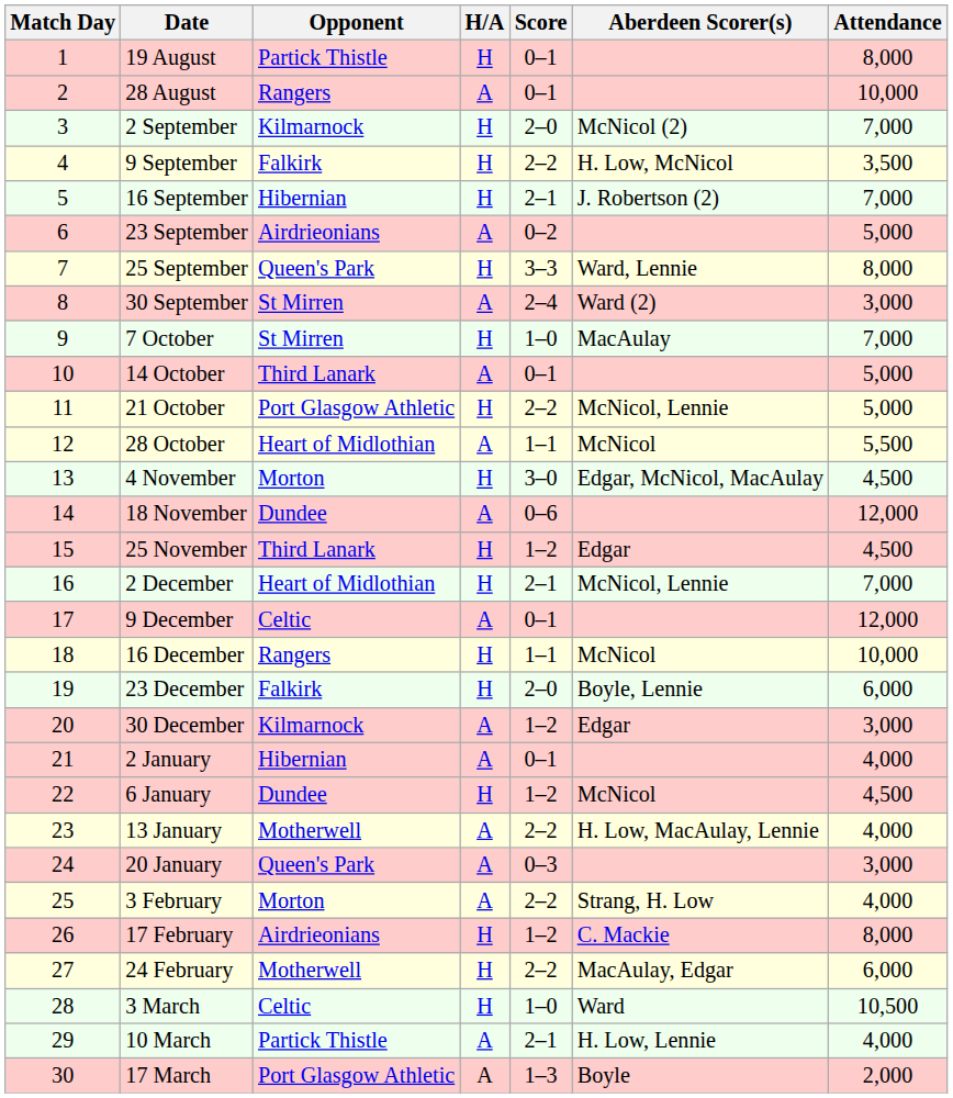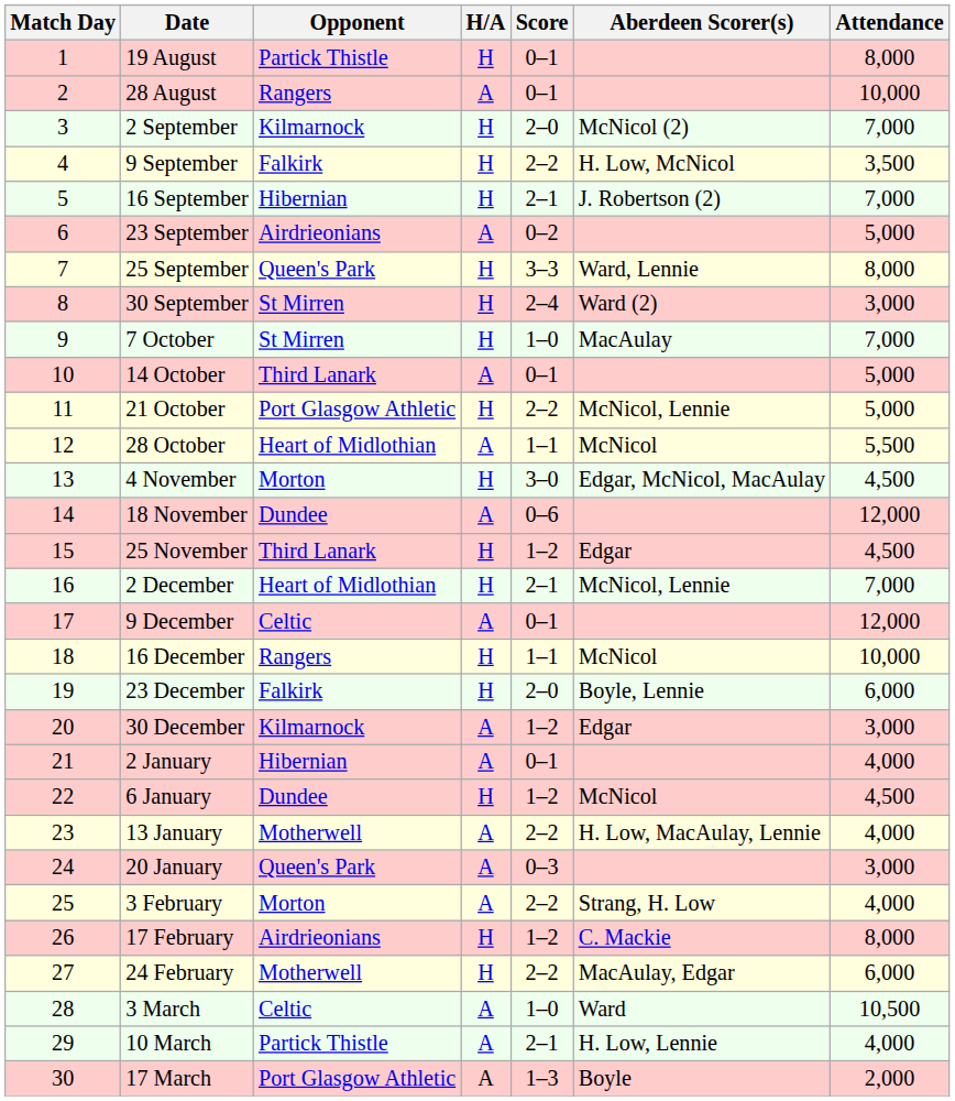 <table class="wikitable" style="text-align:center">
 <tr>
 <th>Match Day</th>
 <th>Date</th>
 <th>Opponent</th>
 <th>H/A</th>
 <th>Score</th>
 <th>Aberdeen Scorer(s)</th>
 <th>Attendance</th>
 </tr>
 <tr bgcolor=#FFCCCC>
 <td>1</td>
 <td align=left>19 August</td>
 <td align=left><a href='#'>Partick Thistle</a></td>
 <td><a href='#'>H</a></td>
 <td>0–1</td>
 <td align=left></td>
 <td>8,000</td>
 </tr>
 <tr bgcolor=#FFCCCC>
 <td>2</td>
 <td align=left>28 August</td>
 <td align=left><a href='#'>Rangers</a></td>
 <td><a href='#'>A</a></td>
 <td>0–1</td>
 <td align=left></td>
 <td>10,000</td>
 </tr>
 <tr bgcolor=#EEFFEE>
 <td>3</td>
 <td align=left>2 September</td>
 <td align=left><a href='#'>Kilmarnock</a></td>
 <td><a href='#'>H</a></td>
 <td>2–0</td>
 <td align=left>McNicol (2)</td>
 <td>7,000</td>
 </tr>
 <tr bgcolor=#FFFFDD>
 <td>4</td>
 <td align=left>9 September</td>
 <td align=left><a href='#'>Falkirk</a></td>
 <td><a href='#'>H</a></td>
 <td>2–2</td>
 <td align=left>H. Low, McNicol</td>
 <td>3,500</td>
 </tr>
 <tr bgcolor=#EEFFEE>
 <td>5</td>
 <td align=left>16 September</td>
 <td align=left><a href='#'>Hibernian</a></td>
 <td><a href='#'>H</a></td>
 <td>2–1</td>
 <td align=left>J. Robertson (2)</td>
 <td>7,000</td>
 </tr>
 <tr bgcolor=#FFCCCC>
 <td>6</td>
 <td align=left>23 September</td>
 <td align=left><a href='#'>Airdrieonians</a></td>
 <td><a href='#'>A</a></td>
 <td>0–2</td>
 <td align=left></td>
 <td>5,000</td>
 </tr>
 <tr bgcolor=#FFFFDD>
 <td>7</td>
 <td align=left>25 September</td>
 <td align=left><a href='#'>Queen's Park</a></td>
 <td><a href='#'>H</a></td>
 <td>3–3</td>
 <td align=left>Ward, Lennie</td>
 <td>8,000</td>
 </tr>
 <tr bgcolor=#FFCCCC>
 <td>8</td>
 <td align=left>30 September</td>
 <td align=left><a href='#'>St Mirren</a></td>
-<td><a href='#'>A</a></td>
+<td><a href='#'>H</a></td>
 <td>2–4</td>
 <td align=left>Ward (2)</td>
 <td>3,000</td>
 </tr>
 <tr bgcolor=#EEFFEE>
 <td>9</td>
 <td align=left>7 October</td>
 <td align=left><a href='#'>St Mirren</a></td>
 <td><a href='#'>H</a></td>
 <td>1–0</td>
 <td align=left>MacAulay</td>
 <td>7,000</td>
 </tr>
 <tr bgcolor=#FFCCCC>
 <td>10</td>
 <td align=left>14 October</td>
 <td align=left><a href='#'>Third Lanark</a></td>
 <td><a href='#'>A</a></td>
 <td>0–1</td>
 <td align=left></td>
 <td>5,000</td>
 </tr>
 <tr bgcolor=#FFFFDD>
 <td>11</td>
 <td align=left>21 October</td>
 <td align=left><a href='#'>Port Glasgow Athletic</a></td>
 <td><a href='#'>H</a></td>
 <td>2–2</td>
 <td align=left>McNicol, Lennie</td>
 <td>5,000</td>
 </tr>
 <tr bgcolor=#FFFFDD>
 <td>12</td>
 <td align=left>28 October</td>
 <td align=left><a href='#'>Heart of Midlothian</a></td>
 <td><a href='#'>A</a></td>
 <td>1–1</td>
 <td align=left>McNicol</td>
 <td>5,500</td>
 </tr>
 <tr bgcolor=#EEFFEE>
 <td>13</td>
 <td align=left>4 November</td>
 <td align=left><a href='#'>Morton</a></td>
 <td><a href='#'>H</a></td>
 <td>3–0</td>
 <td align=left>Edgar, McNicol, MacAulay</td>
 <td>4,500</td>
 </tr>
 <tr bgcolor=#FFCCCC>
 <td>14</td>
 <td align=left>18 November</td>
 <td align=left><a href='#'>Dundee</a></td>
 <td><a href='#'>A</a></td>
 <td>0–6</td>
 <td align=left></td>
 <td>12,000</td>
 </tr>
 <tr bgcolor=#FFCCCC>
 <td>15</td>
 <td align=left>25 November</td>
 <td align=left><a href='#'>Third Lanark</a></td>
 <td><a href='#'>H</a></td>
 <td>1–2</td>
 <td align=left>Edgar</td>
 <td>4,500</td>
 </tr>
 <tr bgcolor=#EEFFEE>
 <td>16</td>
 <td align=left>2 December</td>
 <td align=left><a href='#'>Heart of Midlothian</a></td>
 <td><a href='#'>H</a></td>
 <td>2–1</td>
 <td align=left>McNicol, Lennie</td>
 <td>7,000</td>
 </tr>
 <tr bgcolor=#FFCCCC>
 <td>17</td>
 <td align=left>9 December</td>
 <td align=left><a href='#'>Celtic</a></td>
 <td><a href='#'>A</a></td>
 <td>0–1</td>
 <td align=left></td>
 <td>12,000</td>
 </tr>
 <tr bgcolor=#FFFFDD>
 <td>18</td>
 <td align=left>16 December</td>
 <td align=left><a href='#'>Rangers</a></td>
 <td><a href='#'>H</a></td>
 <td>1–1</td>
 <td align=left>McNicol</td>
 <td>10,000</td>
 </tr>
 <tr bgcolor=#EEFFEE>
 <td>19</td>
 <td align=left>23 December</td>
 <td align=left><a href='#'>Falkirk</a></td>
 <td><a href='#'>H</a></td>
 <td>2–0</td>
 <td align=left>Boyle, Lennie</td>
 <td>6,000</td>
 </tr>
 <tr bgcolor=#FFCCCC>
 <td>20</td>
 <td align=left>30 December</td>
 <td align=left><a href='#'>Kilmarnock</a></td>
 <td><a href='#'>A</a></td>
 <td>1–2</td>
 <td align=left>Edgar</td>
 <td>3,000</td>
 </tr>
 <tr bgcolor=#FFCCCC>
 <td>21</td>
 <td align=left>2 January</td>
 <td align=left><a href='#'>Hibernian</a></td>
 <td><a href='#'>A</a></td>
 <td>0–1</td>
 <td align=left></td>
 <td>4,000</td>
 </tr>
 <tr bgcolor=#FFCCCC>
 <td>22</td>
 <td align=left>6 January</td>
 <td align=left><a href='#'>Dundee</a></td>
 <td><a href='#'>H</a></td>
 <td>1–2</td>
 <td align=left>McNicol</td>
 <td>4,500</td>
 </tr>
 <tr bgcolor=#FFFFDD>
 <td>23</td>
 <td align=left>13 January</td>
 <td align=left><a href='#'>Motherwell</a></td>
 <td><a href='#'>A</a></td>
 <td>2–2</td>
 <td align=left>H. Low, MacAulay, Lennie</td>
 <td>4,000</td>
 </tr>
 <tr bgcolor=#FFCCCC>
 <td>24</td>
 <td align=left>20 January</td>
 <td align=left><a href='#'>Queen's Park</a></td>
 <td><a href='#'>A</a></td>
 <td>0–3</td>
 <td align=left></td>
 <td>3,000</td>
 </tr>
 <tr bgcolor=#FFFFDD>
 <td>25</td>
 <td align=left>3 February</td>
 <td align=left><a href='#'>Morton</a></td>
 <td><a href='#'>A</a></td>
 <td>2–2</td>
 <td align=left>Strang, H. Low</td>
 <td>4,000</td>
 </tr>
 <tr bgcolor=#FFCCCC>
 <td>26</td>
 <td align=left>17 February</td>
 <td align=left><a href='#'>Airdrieonians</a></td>
 <td><a href='#'>H</a></td>
 <td>1–2</td>
 <td align=left><a href='#'>C. Mackie</a></td>
 <td>8,000</td>
 </tr>
 <tr bgcolor=#FFFFDD>
 <td>27</td>
 <td align=left>24 February</td>
 <td align=left><a href='#'>Motherwell</a></td>
 <td><a href='#'>H</a></td>
 <td>2–2</td>
 <td align=left>MacAulay, Edgar</td>
 <td>6,000</td>
 </tr>
 <tr bgcolor=#EEFFEE>
 <td>28</td>
 <td align=left>3 March</td>
 <td align=left><a href='#'>Celtic</a></td>
-<td><a href='#'>H</a></td>
+<td><a href='#'>A</a></td>
 <td>1–0</td>
 <td align=left>Ward</td>
 <td>10,500</td>
 </tr>
 <tr bgcolor=#EEFFEE>
 <td>29</td>
 <td align=left>10 March</td>
 <td align=left><a href='#'>Partick Thistle</a></td>
 <td><a href='#'>A</a></td>
 <td>2–1</td>
 <td align=left>H. Low, Lennie</td>
 <td>4,000</td>
 </tr>
 <tr bgcolor=#FFCCCC>
 <td>30</td>
 <td align=left>17 March</td>
 <td align=left><a href='#'>Port Glasgow Athletic</a></td>
 <td>A</td>
 <td>1–3</td>
 <td align=left>Boyle</td>
 <td>2,000</td>
 </tr>
 <tr>
 </tr>
 </table>
